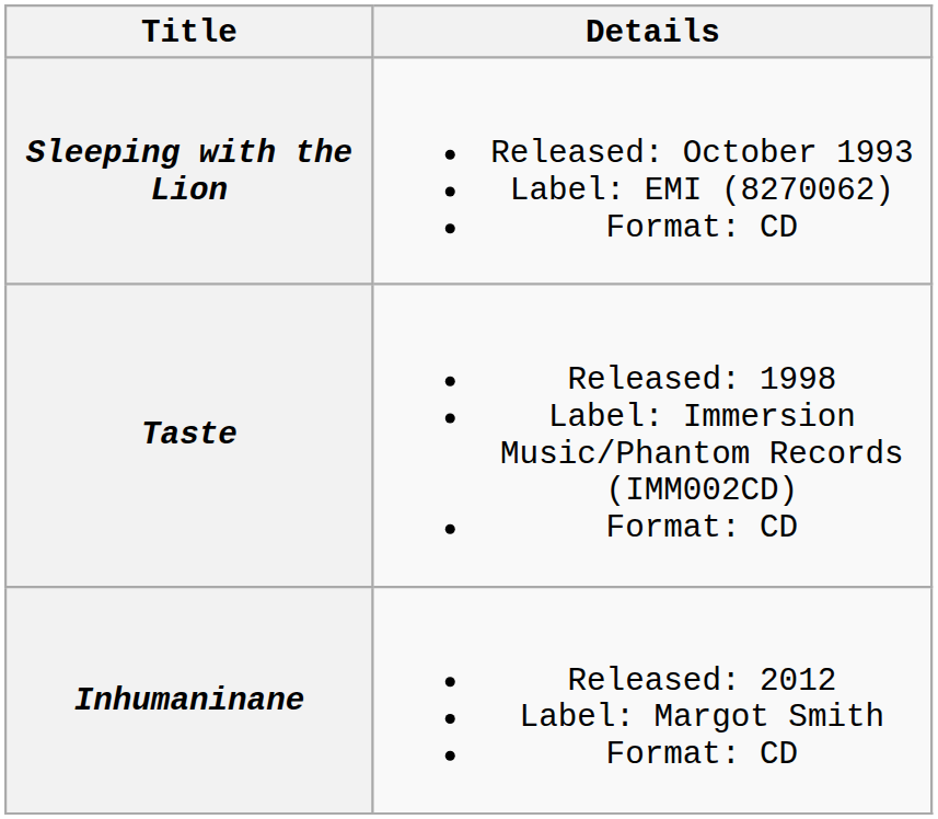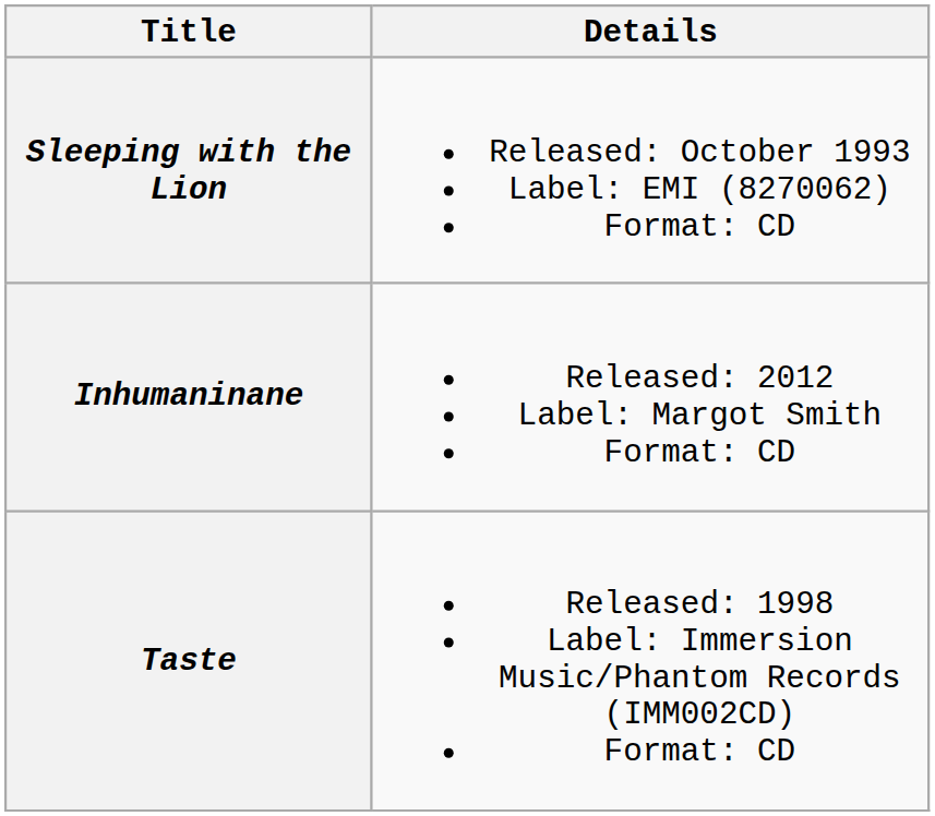 <table class="wikitable plainrowheaders" style="text-align:center;" border="1">
 <tr>
 <th scope="col" style="width:11em;">Title</th>
 <th scope="col" style="width:17em;">Details</th>
 </tr>
 <tr>
 <th scope="row"><em>Sleeping with the Lion</em></th>
 <td><br><ul><li>Released: October 1993</li><li>Label: EMI (8270062)</li><li>Format: CD</li></ul></td>
 </tr>
 <tr>
+<th scope="row"><em>Inhumaninane</em> </th>
+<td><br><ul><li>Released: 2012</li><li>Label: Margot Smith</li><li>Format: CD</li></ul></td>
+</tr>
+<tr>
 <th scope="row"><em>Taste</em></th>
 <td><br><ul><li>Released: 1998</li><li>Label: Immersion Music/Phantom Records (IMM002CD)</li><li>Format: CD</li></ul></td>
 </tr>
 <tr>
-<th scope="row"><em>Inhumaninane</em> </th>
-<td><br><ul><li>Released: 2012</li><li>Label: Margot Smith</li><li>Format: CD</li></ul></td>
-</tr>
-<tr>
 </tr>
 </table>
